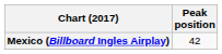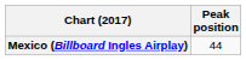 <table class="wikitable plainrowheaders" style="text-align:center">
 <tr>
 <th>Chart (2017)</th>
 <th>Peak<br>position</th>
 </tr>
 <tr>
 <th scope="row">Mexico (<a href='#'><em>Billboard</em> Ingles Airplay</a>)</th>
-<td>42</td>
+<td>44</td>
 </tr>
 </table>
